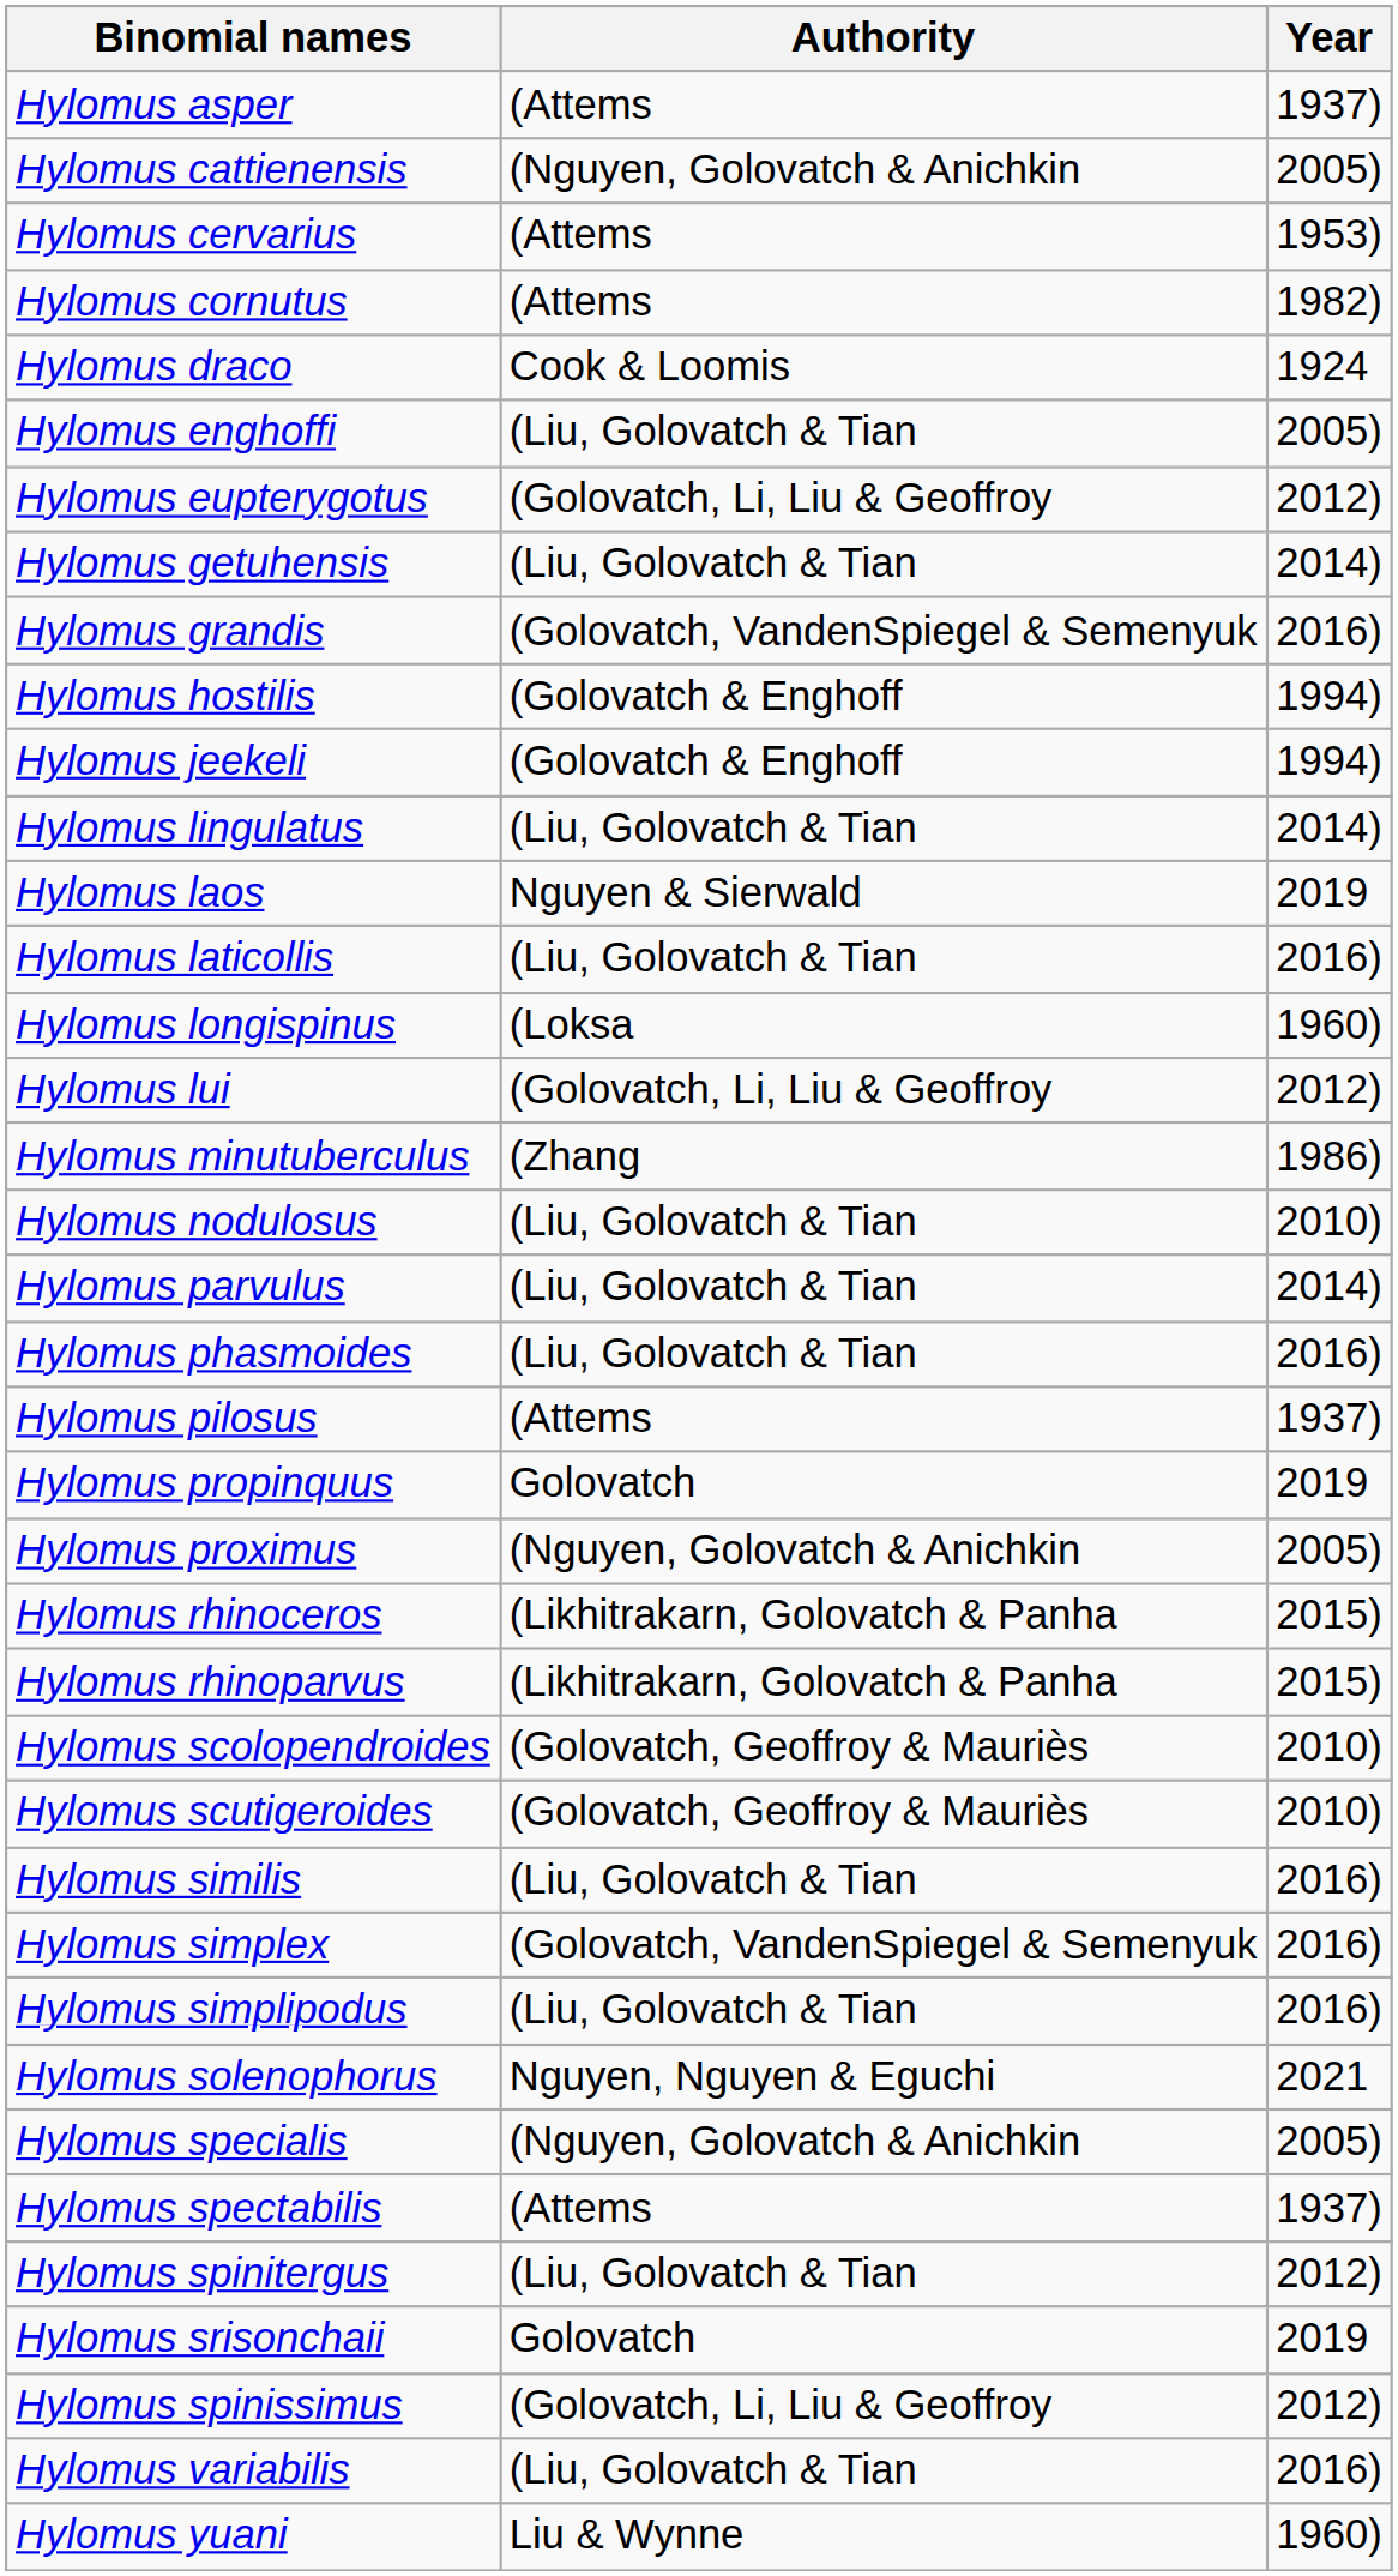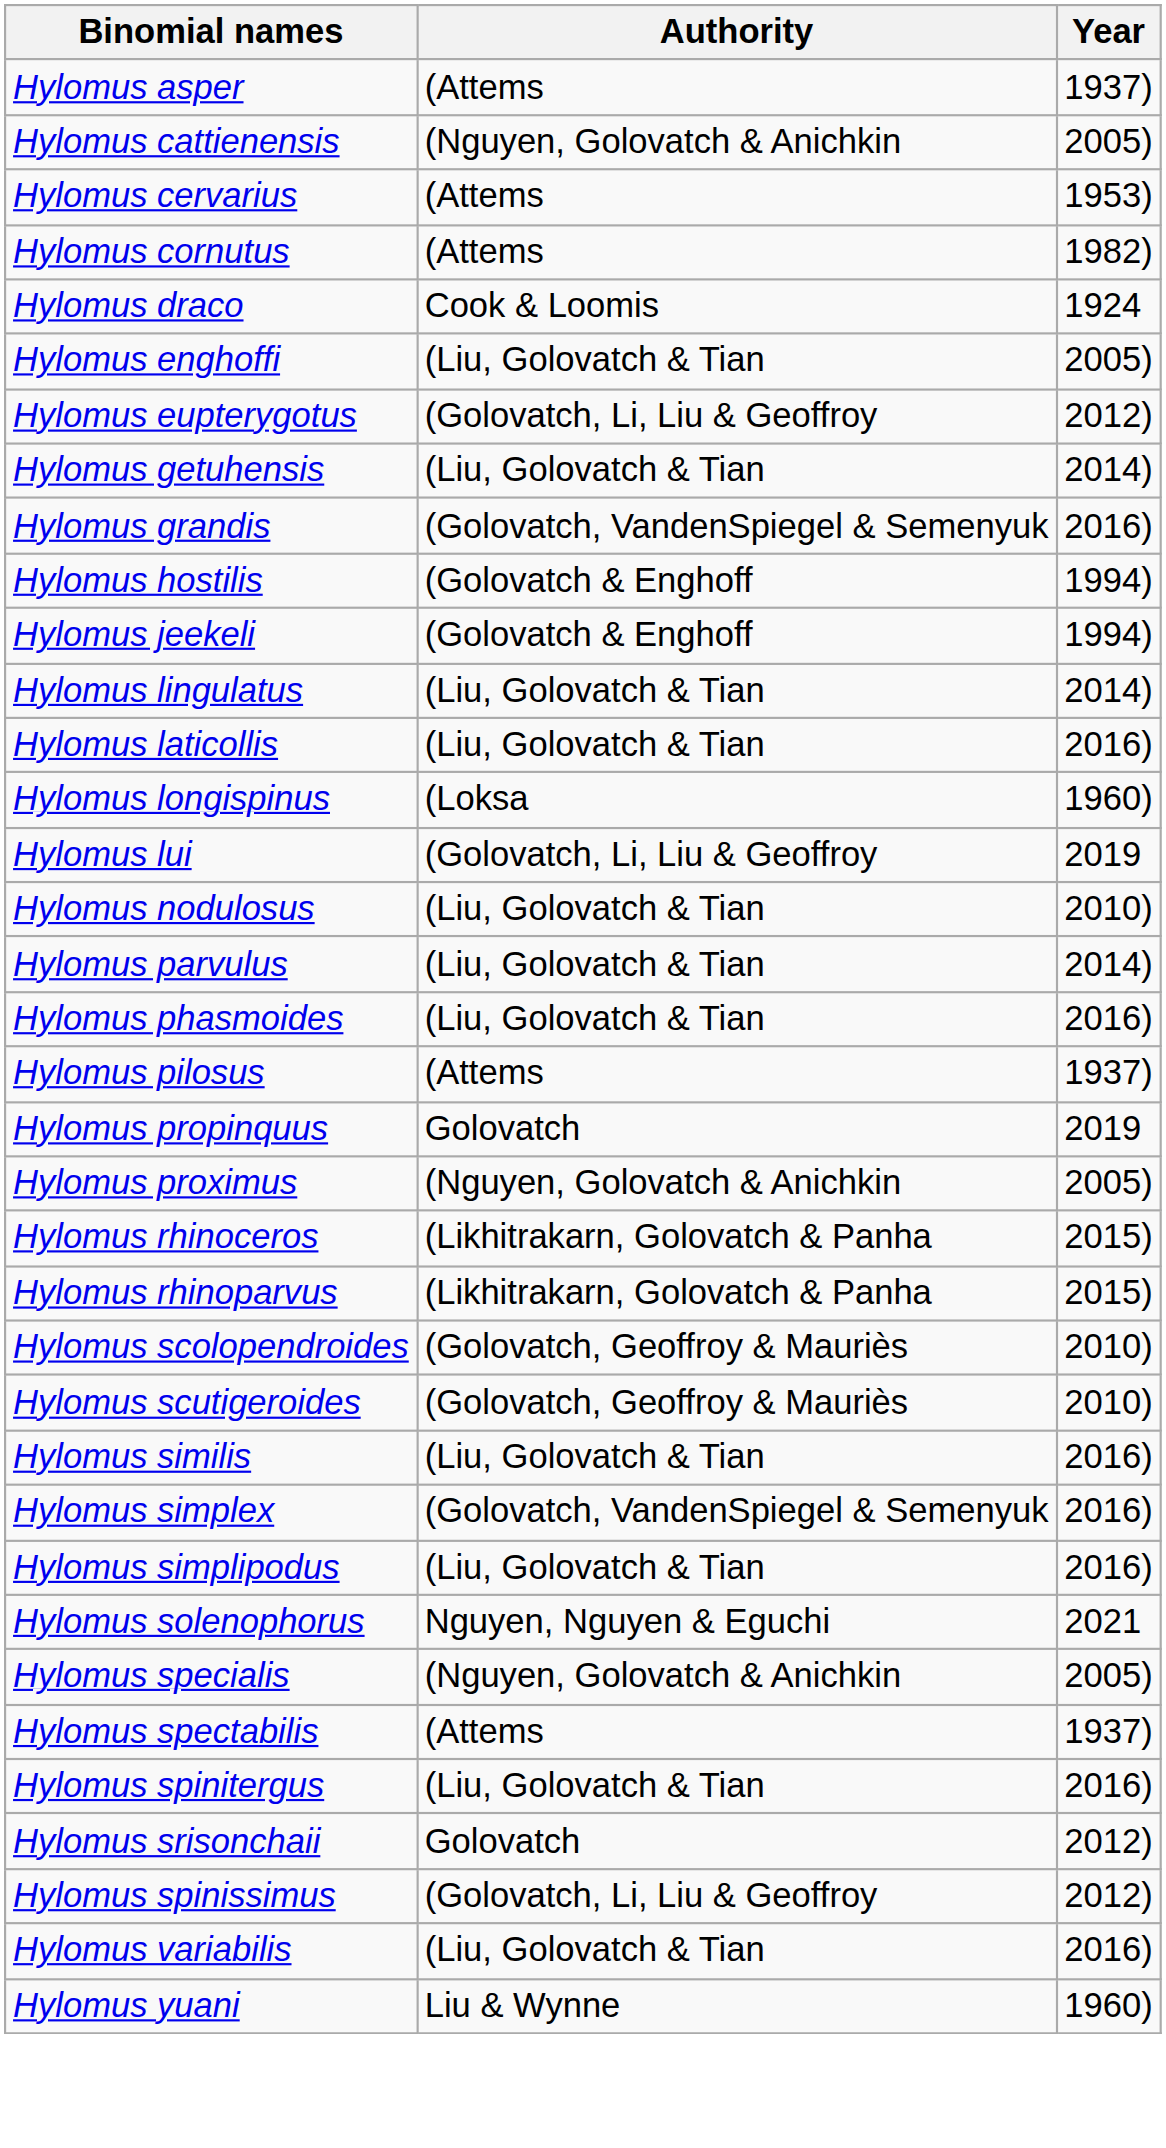 <table class="wikitable sortable" width="auto">
 <tr>
 <th>Binomial names</th>
 <th>Authority</th>
 <th>Year</th>
 </tr>
 <tr>
 <td><em><a href='#'>Hylomus asper</a></em></td>
 <td>(Attems</td>
 <td>1937)</td>
 </tr>
 <tr>
 <td><em><a href='#'>Hylomus cattienensis</a></em></td>
 <td>(Nguyen, Golovatch & Anichkin</td>
 <td>2005)</td>
 </tr>
 <tr>
 <td><em><a href='#'>Hylomus cervarius</a></em></td>
 <td>(Attems</td>
 <td>1953)</td>
 </tr>
 <tr>
 <td><em><a href='#'>Hylomus cornutus</a></em></td>
 <td>(Attems</td>
 <td>1982)</td>
 </tr>
 <tr>
 <td><em><a href='#'>Hylomus draco</a></em></td>
 <td>Cook & Loomis</td>
 <td>1924</td>
 </tr>
 <tr>
 <td><em><a href='#'>Hylomus enghoffi</a></em></td>
 <td>(Liu, Golovatch & Tian</td>
 <td>2005)</td>
 </tr>
 <tr>
 <td><em><a href='#'>Hylomus eupterygotus</a></em></td>
 <td>(Golovatch, Li, Liu & Geoffroy</td>
 <td>2012)</td>
 </tr>
 <tr>
 <td><em><a href='#'>Hylomus getuhensis</a></em></td>
 <td>(Liu, Golovatch & Tian</td>
 <td>2014)</td>
 </tr>
 <tr>
 <td><em><a href='#'>Hylomus grandis</a></em></td>
 <td>(Golovatch, VandenSpiegel & Semenyuk</td>
 <td>2016)</td>
 </tr>
 <tr>
 <td><em><a href='#'>Hylomus hostilis</a></em></td>
 <td>(Golovatch & Enghoff</td>
 <td>1994)</td>
 </tr>
 <tr>
 <td><em><a href='#'>Hylomus jeekeli</a></em></td>
 <td>(Golovatch & Enghoff</td>
 <td>1994)</td>
 </tr>
 <tr>
 <td><em><a href='#'>Hylomus lingulatus</a></em></td>
 <td>(Liu, Golovatch & Tian</td>
 <td>2014)</td>
 </tr>
 <tr>
-<td><em><a href='#'>Hylomus laos</a></em></td>
-<td>Nguyen & Sierwald</td>
-<td>2019</td>
-</tr>
-<tr>
 <td><em><a href='#'>Hylomus laticollis</a></em></td>
 <td>(Liu, Golovatch & Tian</td>
 <td>2016)</td>
 </tr>
 <tr>
 <td><em><a href='#'>Hylomus longispinus</a></em></td>
 <td>(Loksa</td>
 <td>1960)</td>
 </tr>
 <tr>
 <td><em><a href='#'>Hylomus lui</a></em></td>
 <td>(Golovatch, Li, Liu & Geoffroy</td>
-<td>2012)</td>
-</tr>
-<tr>
-<td><em><a href='#'>Hylomus minutuberculus</a></em></td>
-<td>(Zhang</td>
-<td>1986)</td>
+<td>2019</td>
 </tr>
 <tr>
 <td><em><a href='#'>Hylomus nodulosus</a></em></td>
 <td>(Liu, Golovatch & Tian</td>
 <td>2010)</td>
 </tr>
 <tr>
 <td><em><a href='#'>Hylomus parvulus</a></em></td>
 <td>(Liu, Golovatch & Tian</td>
 <td>2014)</td>
 </tr>
 <tr>
 <td><em><a href='#'>Hylomus phasmoides</a></em></td>
 <td>(Liu, Golovatch & Tian</td>
 <td>2016)</td>
 </tr>
 <tr>
 <td><em><a href='#'>Hylomus pilosus</a></em></td>
 <td>(Attems</td>
 <td>1937)</td>
 </tr>
 <tr>
 <td><em><a href='#'>Hylomus propinquus</a></em></td>
 <td>Golovatch</td>
 <td>2019</td>
 </tr>
 <tr>
 <td><em><a href='#'>Hylomus proximus</a></em></td>
 <td>(Nguyen, Golovatch & Anichkin</td>
 <td>2005)</td>
 </tr>
 <tr>
 <td><em><a href='#'>Hylomus rhinoceros</a></em></td>
 <td>(Likhitrakarn, Golovatch & Panha</td>
 <td>2015)</td>
 </tr>
 <tr>
 <td><em><a href='#'>Hylomus rhinoparvus</a></em></td>
 <td>(Likhitrakarn, Golovatch & Panha</td>
 <td>2015)</td>
 </tr>
 <tr>
 <td><em><a href='#'>Hylomus scolopendroides</a></em></td>
 <td>(Golovatch, Geoffroy & Mauriès</td>
 <td>2010)</td>
 </tr>
 <tr>
 <td><em><a href='#'>Hylomus scutigeroides</a></em></td>
 <td>(Golovatch, Geoffroy & Mauriès</td>
 <td>2010)</td>
 </tr>
 <tr>
 <td><em><a href='#'>Hylomus similis</a></em></td>
 <td>(Liu, Golovatch & Tian</td>
 <td>2016)</td>
 </tr>
 <tr>
 <td><em><a href='#'>Hylomus simplex</a></em></td>
 <td>(Golovatch, VandenSpiegel & Semenyuk</td>
 <td>2016)</td>
 </tr>
 <tr>
 <td><em><a href='#'>Hylomus simplipodus</a></em></td>
 <td>(Liu, Golovatch & Tian</td>
 <td>2016)</td>
 </tr>
 <tr>
 <td><em><a href='#'>Hylomus solenophorus</a></em></td>
 <td>Nguyen, Nguyen & Eguchi</td>
 <td>2021</td>
 </tr>
 <tr>
 <td><em><a href='#'>Hylomus specialis</a></em></td>
 <td>(Nguyen, Golovatch & Anichkin</td>
 <td>2005)</td>
 </tr>
 <tr>
 <td><em><a href='#'>Hylomus spectabilis</a></em></td>
 <td>(Attems</td>
 <td>1937)</td>
 </tr>
 <tr>
 <td><em><a href='#'>Hylomus spinitergus</a></em></td>
 <td>(Liu, Golovatch & Tian</td>
-<td>2012)</td>
+<td>2016)</td>
 </tr>
 <tr>
 <td><em><a href='#'>Hylomus srisonchaii</a></em></td>
 <td>Golovatch</td>
-<td>2019</td>
+<td>2012)</td>
 </tr>
 <tr>
 <td><em><a href='#'>Hylomus spinissimus</a></em></td>
 <td>(Golovatch, Li, Liu & Geoffroy</td>
 <td>2012)</td>
 </tr>
 <tr>
 <td><em><a href='#'>Hylomus variabilis</a></em></td>
 <td>(Liu, Golovatch & Tian</td>
 <td>2016)</td>
 </tr>
 <tr>
 <td><em><a href='#'>Hylomus yuani</a></em></td>
 <td>Liu & Wynne</td>
 <td>1960)</td>
 </tr>
 </table>
